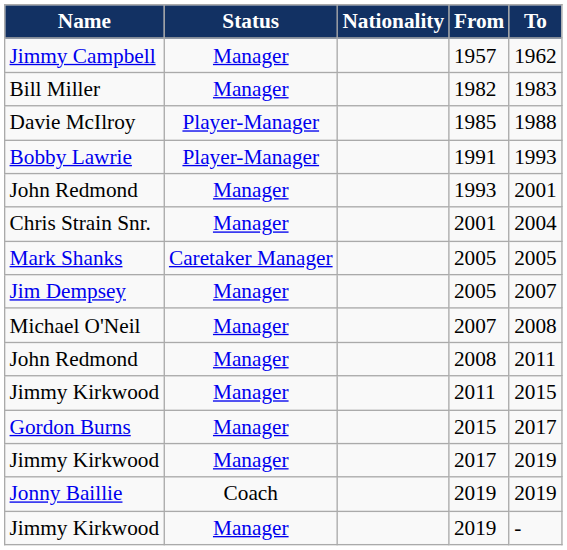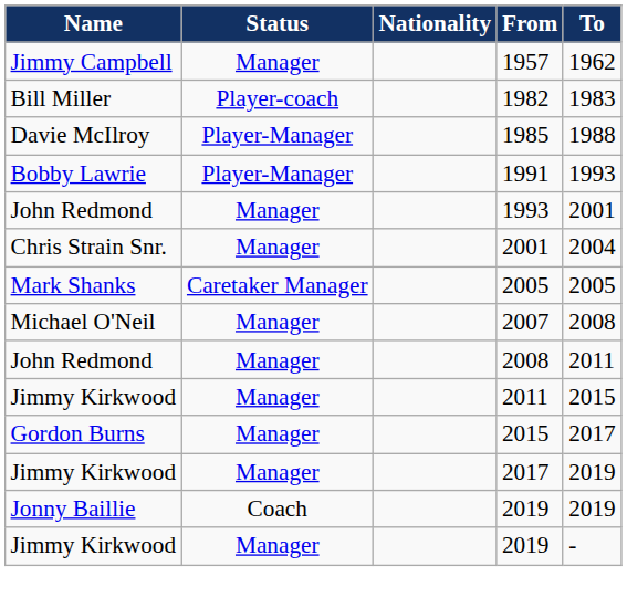 <table class="wikitable" style="text-align: center">
 <tr>
 <th style="background:#123163; color:white;" scope="col">Name</th>
 <th style="background:#123163; color:white;" scope="col">Status</th>
 <th style="background:#123163; color:white;" scope="col">Nationality</th>
 <th style="background:#123163; color:white;" scope="col">From</th>
 <th style="background:#123163; color:white;" scope="col">To</th>
 </tr>
 <tr>
 <td align=left><a href='#'>Jimmy Campbell</a></td>
 <td><a href='#'>Manager</a></td>
 <td></td>
 <td align=left>1957</td>
 <td align=left>1962</td>
 </tr>
 <tr>
 <td align=left>Bill Miller</td>
-<td><a href='#'>Manager</a></td>
+<td><a href='#'>Player-coach</a></td>
 <td></td>
 <td align=left>1982</td>
 <td align=left>1983</td>
 </tr>
 <tr>
 <td align=left>Davie McIlroy</td>
 <td><a href='#'>Player-Manager</a></td>
 <td></td>
 <td align=left>1985</td>
 <td align=left>1988</td>
 </tr>
 <tr>
 <td align=left><a href='#'>Bobby Lawrie</a></td>
 <td><a href='#'>Player-Manager</a></td>
 <td></td>
 <td align=left>1991</td>
 <td align=left>1993</td>
 </tr>
 <tr>
 <td align=left>John Redmond</td>
 <td><a href='#'>Manager</a></td>
 <td></td>
 <td align=left>1993</td>
 <td align=left>2001</td>
 </tr>
 <tr>
 <td align=left>Chris Strain Snr.</td>
 <td><a href='#'>Manager</a></td>
 <td></td>
 <td align=left>2001</td>
 <td align=left>2004</td>
 </tr>
 <tr>
 <td align=left><a href='#'>Mark Shanks</a></td>
 <td><a href='#'>Caretaker Manager</a></td>
 <td></td>
 <td align=left>2005</td>
 <td align=left>2005</td>
-</tr>
-<tr>
-<td align=left><a href='#'>Jim Dempsey</a></td>
-<td><a href='#'>Manager</a></td>
-<td></td>
-<td align=left>2005</td>
-<td align=left>2007</td>
 </tr>
 <tr>
 <td align=left>Michael O'Neil</td>
 <td><a href='#'>Manager</a></td>
 <td></td>
 <td align=left>2007</td>
 <td align=left>2008</td>
 </tr>
 <tr>
 <td align=left>John Redmond</td>
 <td><a href='#'>Manager</a></td>
 <td></td>
 <td align=left>2008</td>
 <td align=left>2011</td>
 </tr>
 <tr>
 <td align=left>Jimmy Kirkwood</td>
 <td><a href='#'>Manager</a></td>
 <td></td>
 <td align=left>2011</td>
 <td align=left>2015</td>
 </tr>
 <tr>
 <td align=left><a href='#'>Gordon Burns</a></td>
 <td><a href='#'>Manager</a></td>
 <td></td>
 <td align=left>2015</td>
 <td align=left>2017</td>
 </tr>
 <tr>
 <td align=left>Jimmy Kirkwood</td>
 <td><a href='#'>Manager</a></td>
 <td></td>
 <td align=left>2017</td>
 <td align=left>2019</td>
 </tr>
 <tr>
 <td align=left><a href='#'>Jonny Baillie</a></td>
 <td>Coach</td>
 <td></td>
 <td align=left>2019</td>
 <td align=left>2019</td>
 </tr>
 <tr>
 <td align=left>Jimmy Kirkwood</td>
 <td><a href='#'>Manager</a></td>
 <td></td>
 <td align=left>2019</td>
 <td align=left>-</td>
 </tr>
 </table>
